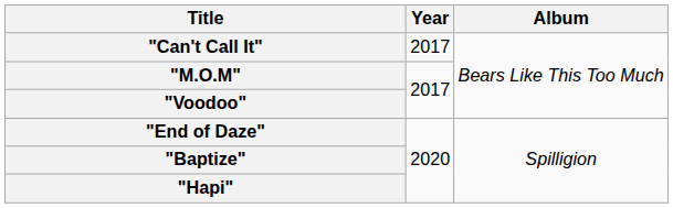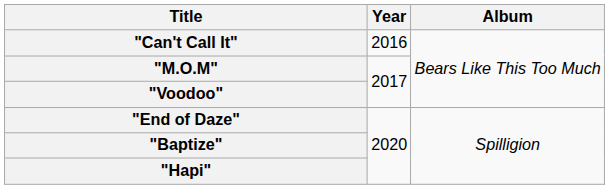 <table class="wikitable plainrowheaders" style="text-align:center;">
 <tr>
 <th scope="col" rowspan="1" style="width:22em;">Title</th>
 <th scope="col" rowspan="1" style="width:1em;">Year</th>
 <th scope="col" rowspan="1">Album</th>
 </tr>
 <tr>
 <th scope="row">"Can't Call It"<br></th>
-<td>2017</td>
+<td>2016</td>
 <td rowspan="3"><em>Bears Like This Too Much</em></td>
 </tr>
 <tr>
 <th scope="row">"M.O.M"<br></th>
 <td rowspan="2">2017</td>
 </tr>
 <tr>
 <th scope="row">"Voodoo"<br></th>
 </tr>
 <tr>
 <th scope="row">"End of Daze"<br></th>
 <td rowspan="3">2020</td>
 <td rowspan="3"><em>Spilligion</em></td>
 </tr>
 <tr>
 <th scope="row">"Baptize"<br></th>
 </tr>
 <tr>
 <th scope="row">"Hapi"<br></th>
 </tr>
 </table>
